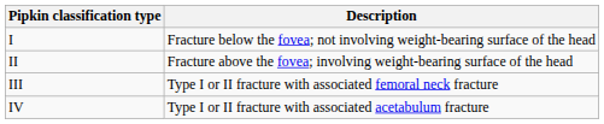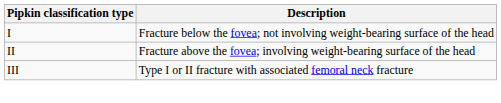 <table class="wikitable">
 <tr>
 <th>Pipkin classification type</th>
 <th>Description</th>
 </tr>
 <tr>
 <td>I</td>
 <td>Fracture below the <a href='#'>fovea</a>; not involving weight-bearing surface of the head</td>
 </tr>
 <tr>
 <td>II</td>
 <td>Fracture above the <a href='#'>fovea</a>; involving weight-bearing surface of the head</td>
 </tr>
 <tr>
 <td>III</td>
 <td>Type I or II fracture with associated <a href='#'>femoral neck</a> fracture</td>
 </tr>
-<tr>
-<td>IV</td>
-<td>Type I or II fracture with associated  <a href='#'>acetabulum</a> fracture</td>
-</tr>
 </table>
